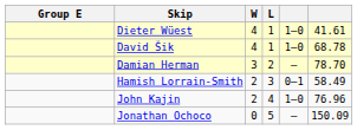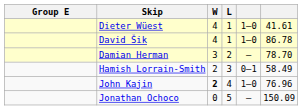 <table class="wikitable" style="text-align: center;">
 <tr>
 <th width=130>Group E</th>
 <th>Skip</th>
 <th width=15>W</th>
 <th width=15>L</th>
 <th width=30></th>
 <th width=15></th>
 </tr>
 <tr bgcolor=#ffffcc>
 <td style="text-align:left;"></td>
 <td style="text-align:left;"><a href='#'>Dieter Wüest</a></td>
 <td>4</td>
 <td>1</td>
 <td>1–0</td>
 <td>41.61</td>
 </tr>
 <tr bgcolor=#ffffcc>
 <td style="text-align:left;"></td>
 <td style="text-align:left;"><a href='#'>David Šik</a></td>
 <td>4</td>
 <td>1</td>
 <td>1–0</td>
-<td>68.78</td>
+<td>86.78</td>
 </tr>
 <tr bgcolor=#ffffcc>
 <td style="text-align:left;"></td>
 <td style="text-align:left;"><a href='#'>Damian Herman</a></td>
 <td>3</td>
 <td>2</td>
 <td>–</td>
 <td>78.70</td>
 </tr>
 <tr>
 <td style="text-align:left;"></td>
 <td style="text-align:left;"><a href='#'>Hamish Lorrain-Smith</a></td>
 <td>2</td>
 <td>3</td>
 <td>0–1</td>
 <td>58.49</td>
 </tr>
 <tr>
 <td style="text-align:left;"></td>
 <td style="text-align:left;"><a href='#'>John Kajin</a></td>
-<td>2</td>
+<td><strong>2</strong></td>
 <td>4</td>
 <td>1–0</td>
 <td>76.96</td>
 </tr>
 <tr>
 <td style="text-align:left;"></td>
 <td style="text-align:left;"><a href='#'>Jonathan Ochoco</a></td>
 <td>0</td>
 <td>5</td>
 <td>–</td>
 <td>150.09</td>
 </tr>
 </table>
